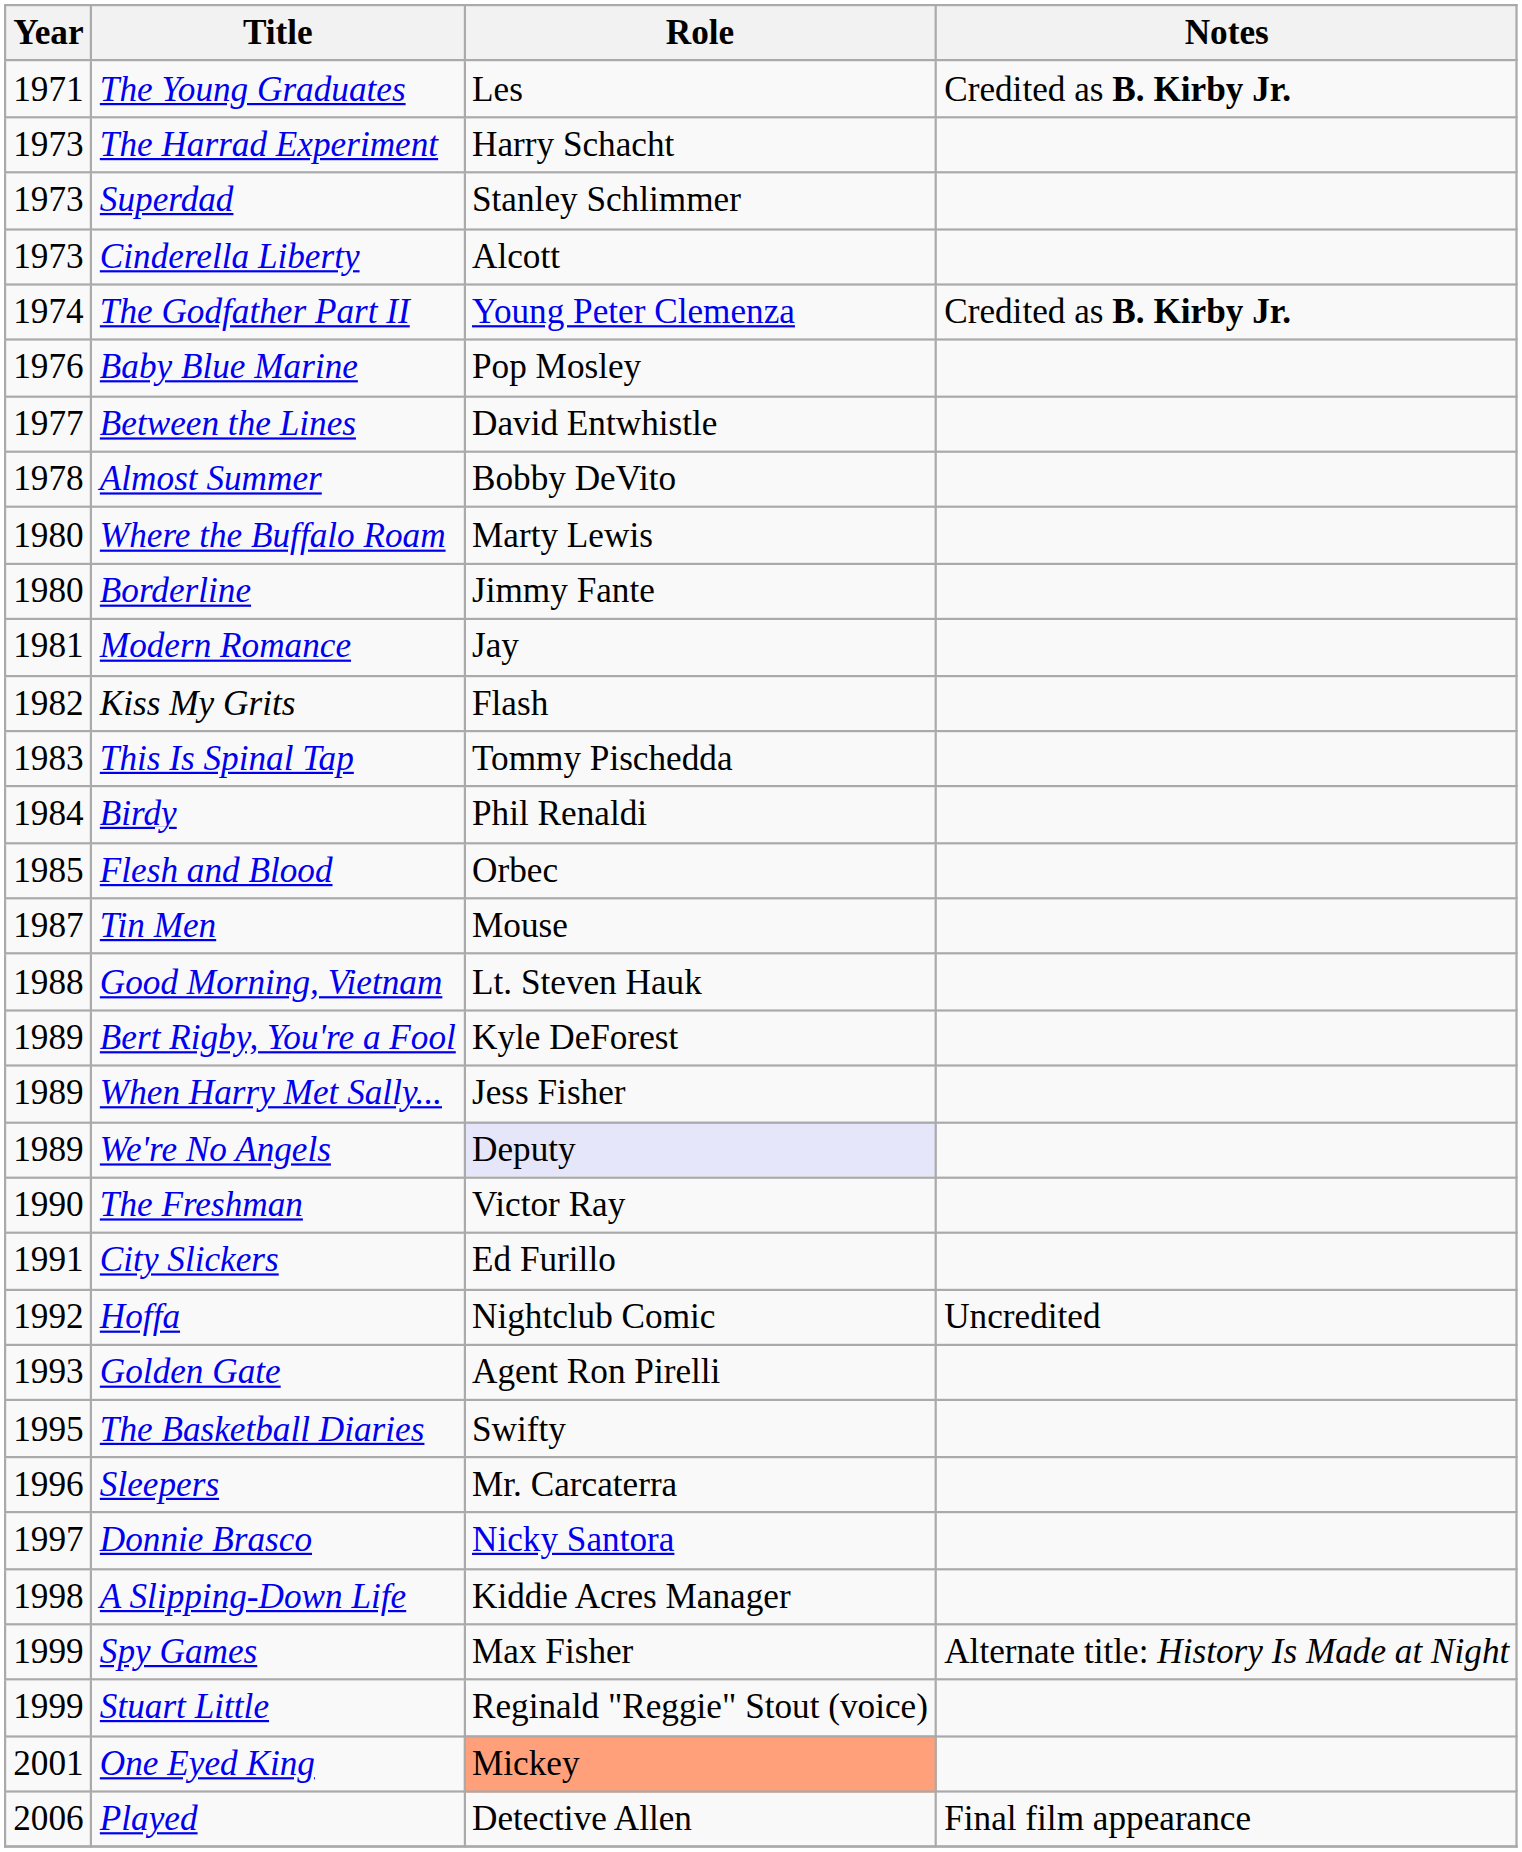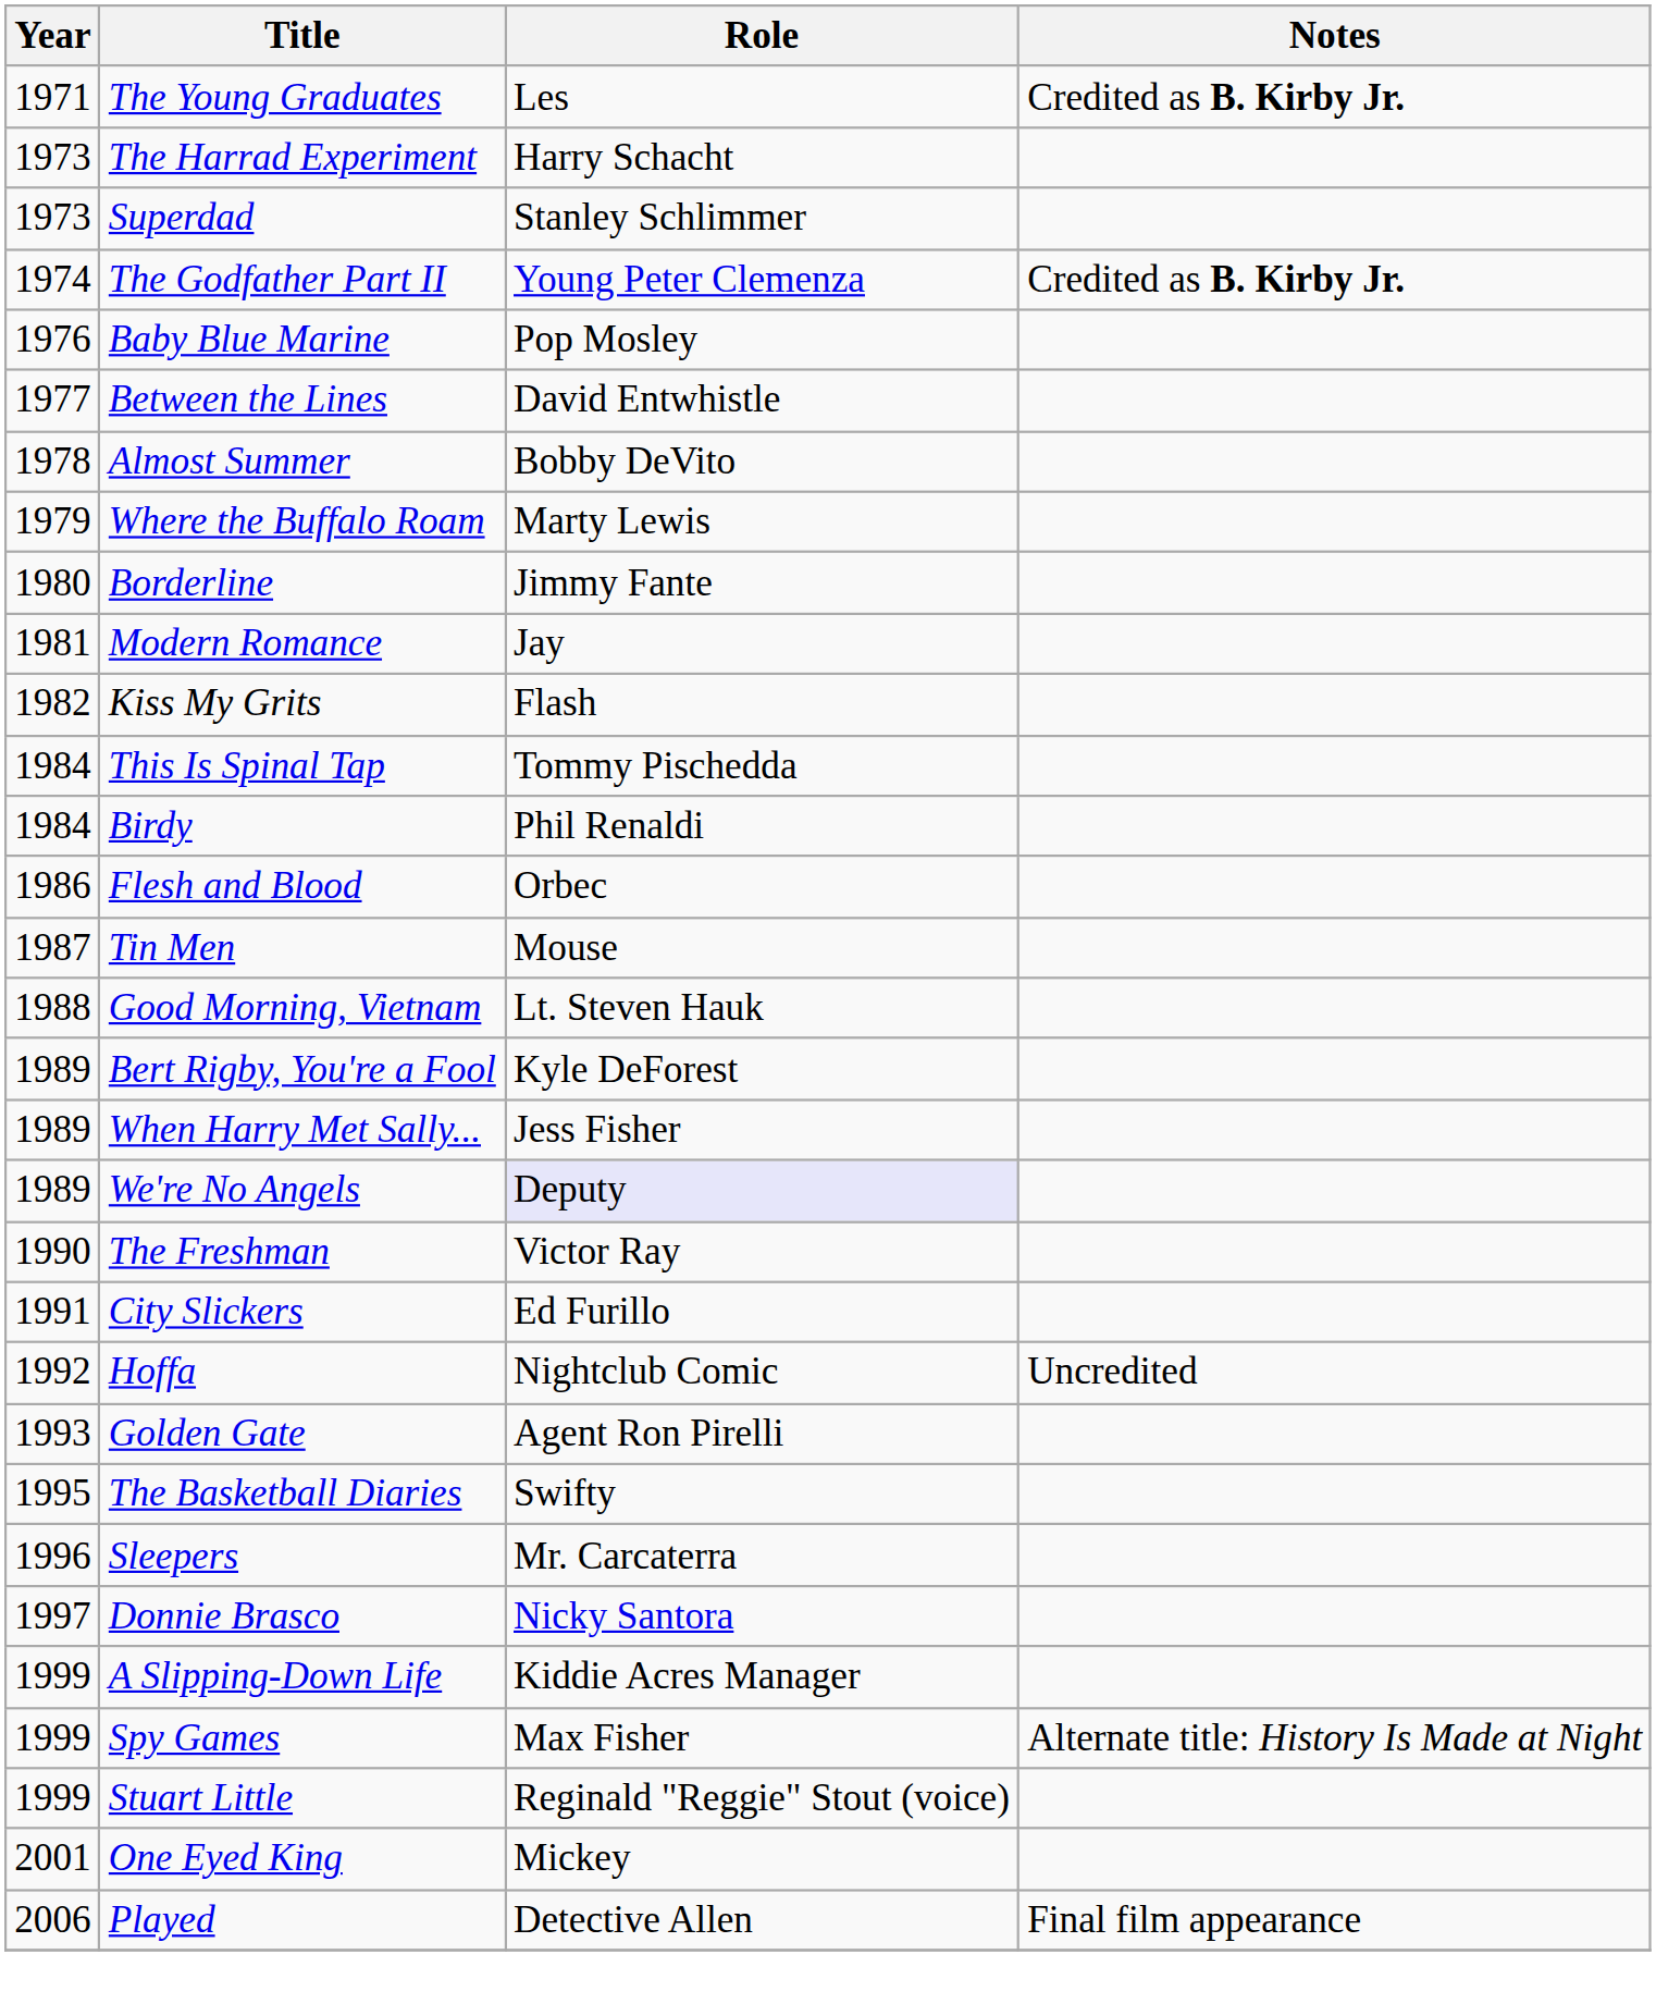 <table class="wikitable sortable">
 <tr>
 <th>Year</th>
 <th>Title</th>
 <th>Role</th>
 <th>Notes</th>
 </tr>
 <tr>
 <td>1971</td>
 <td><em><a href='#'>The Young Graduates</a></em></td>
 <td>Les</td>
 <td>Credited as <strong>B. Kirby Jr.</strong></td>
 </tr>
 <tr>
 <td>1973</td>
 <td><em><a href='#'>The Harrad Experiment</a></em></td>
 <td>Harry Schacht</td>
 <td></td>
 </tr>
 <tr>
 <td>1973</td>
 <td><em><a href='#'>Superdad</a></em></td>
 <td>Stanley Schlimmer</td>
-<td></td>
-</tr>
-<tr>
-<td>1973</td>
-<td><em><a href='#'>Cinderella Liberty</a></em></td>
-<td>Alcott</td>
 <td></td>
 </tr>
 <tr>
 <td>1974</td>
 <td><em><a href='#'>The Godfather Part II</a></em></td>
 <td><a href='#'>Young Peter Clemenza</a></td>
 <td>Credited as <strong>B. Kirby Jr.</strong></td>
 </tr>
 <tr>
 <td>1976</td>
 <td><em><a href='#'>Baby Blue Marine</a></em></td>
 <td>Pop Mosley</td>
 <td></td>
 </tr>
 <tr>
 <td>1977</td>
 <td><em><a href='#'>Between the Lines</a></em></td>
 <td>David Entwhistle</td>
 <td></td>
 </tr>
 <tr>
 <td>1978</td>
 <td><em><a href='#'>Almost Summer</a></em></td>
 <td>Bobby DeVito</td>
 <td></td>
 </tr>
 <tr>
-<td>1980</td>
+<td>1979</td>
 <td><em><a href='#'>Where the Buffalo Roam</a></em></td>
 <td>Marty Lewis</td>
 <td></td>
 </tr>
 <tr>
 <td>1980</td>
 <td><em><a href='#'>Borderline</a></em></td>
 <td>Jimmy Fante</td>
 <td></td>
 </tr>
 <tr>
 <td>1981</td>
 <td><em><a href='#'>Modern Romance</a></em></td>
 <td>Jay</td>
 <td></td>
 </tr>
 <tr>
 <td>1982</td>
 <td><em>Kiss My Grits</em></td>
 <td>Flash</td>
 <td></td>
 </tr>
 <tr>
-<td>1983</td>
+<td>1984</td>
 <td><em><a href='#'>This Is Spinal Tap</a></em></td>
 <td>Tommy Pischedda</td>
 <td></td>
 </tr>
 <tr>
 <td>1984</td>
 <td><em><a href='#'>Birdy</a></em></td>
 <td>Phil Renaldi</td>
 <td></td>
 </tr>
 <tr>
-<td>1985</td>
+<td>1986</td>
 <td><em><a href='#'>Flesh and Blood</a></em></td>
 <td>Orbec</td>
 <td></td>
 </tr>
 <tr>
 <td>1987</td>
 <td><em><a href='#'>Tin Men</a></em></td>
 <td>Mouse</td>
 <td></td>
 </tr>
 <tr>
 <td>1988</td>
 <td><em><a href='#'>Good Morning, Vietnam</a></em></td>
 <td>Lt. Steven Hauk</td>
 <td></td>
 </tr>
 <tr>
 <td>1989</td>
 <td><em><a href='#'>Bert Rigby, You're a Fool</a></em></td>
 <td>Kyle DeForest</td>
 <td></td>
 </tr>
 <tr>
 <td>1989</td>
 <td><em><a href='#'>When Harry Met Sally...</a></em></td>
 <td>Jess Fisher</td>
 <td></td>
 </tr>
 <tr>
 <td>1989</td>
 <td><em><a href='#'>We're No Angels</a></em></td>
 <td style="background: lavender;">Deputy</td>
 <td></td>
 </tr>
 <tr>
 <td>1990</td>
 <td><em><a href='#'>The Freshman</a></em></td>
 <td>Victor Ray</td>
 <td></td>
 </tr>
 <tr>
 <td>1991</td>
 <td><em><a href='#'>City Slickers</a></em></td>
 <td>Ed Furillo</td>
 <td></td>
 </tr>
 <tr>
 <td>1992</td>
 <td><em><a href='#'>Hoffa</a></em></td>
 <td>Nightclub Comic</td>
 <td>Uncredited</td>
 </tr>
 <tr>
 <td>1993</td>
 <td><em><a href='#'>Golden Gate</a></em></td>
 <td>Agent Ron Pirelli</td>
 <td></td>
 </tr>
 <tr>
 <td>1995</td>
 <td><em><a href='#'>The Basketball Diaries</a></em></td>
 <td>Swifty</td>
 <td></td>
 </tr>
 <tr>
 <td>1996</td>
 <td><em><a href='#'>Sleepers</a></em></td>
 <td>Mr. Carcaterra</td>
 <td></td>
 </tr>
 <tr>
 <td>1997</td>
 <td><em><a href='#'>Donnie Brasco</a></em></td>
 <td><a href='#'>Nicky Santora</a></td>
 <td></td>
 </tr>
 <tr>
-<td>1998</td>
+<td>1999</td>
 <td><em><a href='#'>A Slipping-Down Life</a></em></td>
 <td>Kiddie Acres Manager</td>
 <td></td>
 </tr>
 <tr>
 <td>1999</td>
 <td><em><a href='#'>Spy Games</a></em></td>
 <td>Max Fisher</td>
 <td>Alternate title: <em>History Is Made at Night</em></td>
 </tr>
 <tr>
 <td>1999</td>
 <td><em><a href='#'>Stuart Little</a></em></td>
 <td>Reginald "Reggie" Stout (voice)</td>
 <td></td>
 </tr>
 <tr>
 <td>2001</td>
 <td><em><a href='#'>One Eyed King</a></em></td>
-<td style="background: lightsalmon;">Mickey</td>
+<td>Mickey</td>
 <td></td>
 </tr>
 <tr>
 <td>2006</td>
 <td><em><a href='#'>Played</a></em></td>
 <td>Detective Allen</td>
 <td>Final film appearance</td>
 </tr>
 <tr>
 </tr>
 </table>
